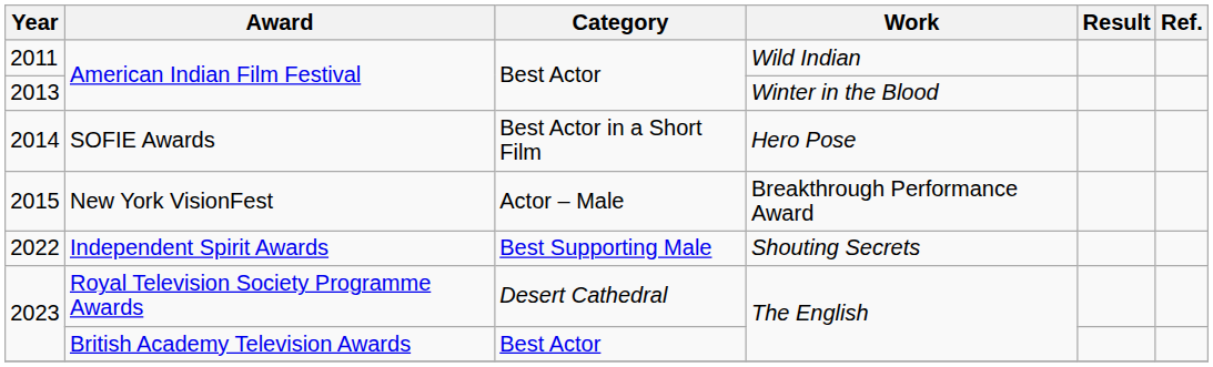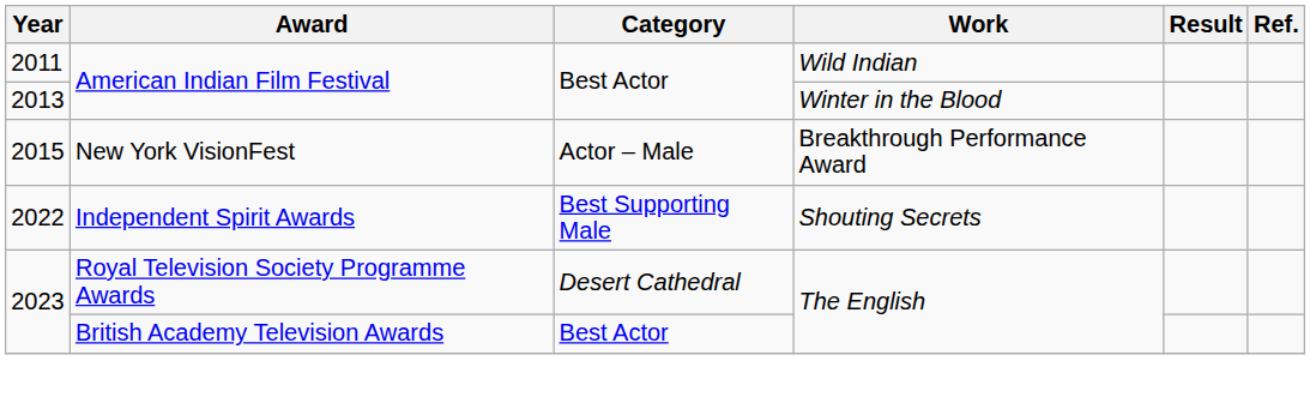 <table class="wikitable plainrowheaders">
 <tr>
 <th>Year</th>
 <th>Award</th>
 <th>Category</th>
 <th>Work</th>
 <th>Result</th>
 <th>Ref.</th>
 </tr>
 <tr>
 <td>2011</td>
 <td rowspan="2"><a href='#'>American Indian Film Festival</a></td>
 <td rowspan="2">Best Actor</td>
 <td><em>Wild Indian</em></td>
 <td></td>
 <td></td>
 </tr>
 <tr>
 <td>2013</td>
 <td><em>Winter in the Blood</em></td>
-<td></td>
-<td></td>
-</tr>
-<tr>
-<td>2014</td>
-<td>SOFIE Awards</td>
-<td>Best Actor in a Short Film</td>
-<td><em>Hero Pose</em></td>
 <td></td>
 <td></td>
 </tr>
 <tr>
 <td>2015</td>
 <td>New York VisionFest</td>
 <td>Actor – Male</td>
 <td>Breakthrough Performance Award</td>
 <td></td>
 <td></td>
 </tr>
 <tr>
 <td>2022</td>
 <td><a href='#'>Independent Spirit Awards</a></td>
 <td><a href='#'>Best Supporting Male</a></td>
 <td><em>Shouting Secrets</em></td>
 <td></td>
 <td></td>
 </tr>
 <tr>
 <td rowspan="2">2023</td>
 <td><a href='#'>Royal Television Society Programme Awards</a></td>
 <td><em>Desert Cathedral</em></td>
 <td rowspan="2"><em>The English</em></td>
 <td></td>
 <td></td>
 </tr>
 <tr>
 <td><a href='#'>British Academy Television Awards</a></td>
 <td><a href='#'>Best Actor</a></td>
 <td></td>
 <td></td>
 </tr>
 <tr>
 </tr>
 </table>
